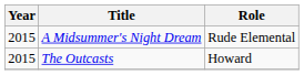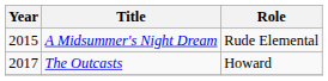 <table class="wikitable sortable">
 <tr>
 <th>Year</th>
 <th>Title</th>
 <th>Role</th>
 </tr>
 <tr>
 <td>2015</td>
 <td><em><a href='#'>A Midsummer's Night Dream</a></em></td>
 <td>Rude Elemental</td>
 </tr>
 <tr>
-<td>2015</td>
+<td>2017</td>
 <td><em><a href='#'>The Outcasts</a></em></td>
 <td>Howard</td>
 </tr>
 <tr>
 </tr>
 </table>
